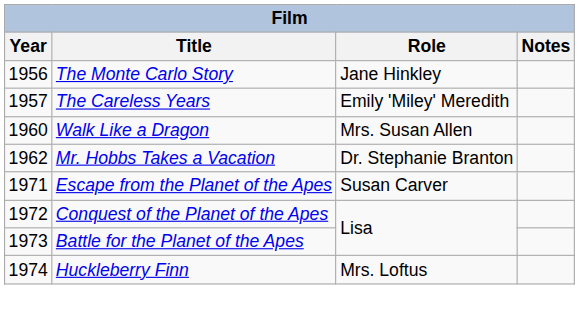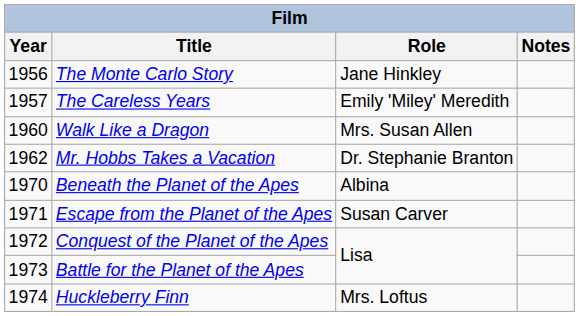 <table class="wikitable">
 <tr>
 <th colspan="4" style="background: LightSteelBlue;">Film</th>
 </tr>
 <tr>
 <th>Year</th>
 <th>Title</th>
 <th>Role</th>
 <th>Notes</th>
 </tr>
 <tr>
 <td>1956</td>
 <td><em><a href='#'>The Monte Carlo Story</a></em></td>
 <td>Jane Hinkley</td>
 <td></td>
 </tr>
 <tr>
 <td>1957</td>
 <td><em><a href='#'>The Careless Years</a></em></td>
 <td>Emily 'Miley' Meredith</td>
 <td></td>
 </tr>
 <tr>
 <td>1960</td>
 <td><em><a href='#'>Walk Like a Dragon</a></em></td>
 <td>Mrs. Susan Allen</td>
 <td></td>
 </tr>
 <tr>
 <td>1962</td>
 <td><em><a href='#'>Mr. Hobbs Takes a Vacation</a></em></td>
 <td>Dr. Stephanie Branton</td>
 <td></td>
 </tr>
 <tr>
+<td>1970</td>
+<td><em><a href='#'>Beneath the Planet of the Apes</a></em></td>
+<td>Albina</td>
+<td></td>
+</tr>
+<tr>
 <td>1971</td>
 <td><em><a href='#'>Escape from the Planet of the Apes</a></em></td>
 <td>Susan Carver</td>
 <td></td>
 </tr>
 <tr>
 <td>1972</td>
 <td><em><a href='#'>Conquest of the Planet of the Apes</a></em></td>
 <td rowspan="2">Lisa</td>
 <td></td>
 </tr>
 <tr>
 <td>1973</td>
 <td><em><a href='#'>Battle for the Planet of the Apes</a></em></td>
 <td></td>
 </tr>
 <tr>
 <td>1974</td>
 <td><em><a href='#'>Huckleberry Finn</a></em></td>
 <td>Mrs. Loftus</td>
 <td></td>
 </tr>
 </table>
